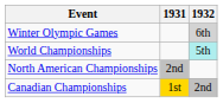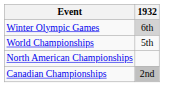 <table class="wikitable">
 <tr>
 <th>Event</th>
-<th>1931</th>
 <th>1932</th>
 </tr>
 <tr>
 <td><a href='#'>Winter Olympic Games</a></td>
-<td></td>
 <td align="center" style="background: lightgrey;">6th</td>
 </tr>
 <tr>
 <td><a href='#'>World Championships</a></td>
-<td></td>
-<td align="center" style="background: paleturquoise;">5th</td>
+<td align="center">5th</td>
 </tr>
 <tr>
 <td><a href='#'>North American Championships</a></td>
-<td align="center" bgcolor="silver">2nd</td>
 <td></td>
 </tr>
 <tr>
 <td><a href='#'>Canadian Championships</a></td>
-<td align="center" bgcolor="gold">1st</td>
 <td align="center" bgcolor="silver">2nd</td>
 </tr>
 </table>
